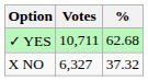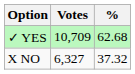 <table class="wikitable">
 <tr>
 <th>Option</th>
 <th>Votes</th>
 <th>%</th>
 </tr>
 <tr>
 <td style=background:#bbf8be>✓ YES</td>
-<td style=background:#bbf8be>10,711</td>
+<td style=background:#bbf8be>10,709</td>
 <td style=background:#bbf8be>62.68</td>
 </tr>
 <tr>
 <td>X NO</td>
 <td>6,327</td>
 <td>37.32</td>
 </tr>
 </table>
